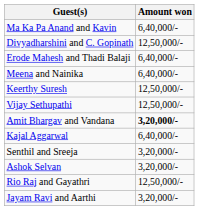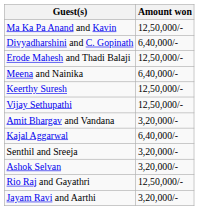 <table class="wikitable">
 <tr>
 <th>Guest(s)</th>
 <th>Amount won</th>
 </tr>
 <tr>
 <td><a href='#'>Ma Ka Pa Anand</a> and <a href='#'>Kavin</a></td>
+<td>12,50,000/-</td>
+</tr>
+<tr>
+<td><a href='#'>Divyadharshini</a> and <a href='#'>C. Gopinath</a></td>
 <td>6,40,000/-</td>
 </tr>
 <tr>
-<td><a href='#'>Divyadharshini</a> and <a href='#'>C. Gopinath</a></td>
+<td><a href='#'>Erode Mahesh</a> and Thadi Balaji</td>
 <td>12,50,000/-</td>
-</tr>
-<tr>
-<td><a href='#'>Erode Mahesh</a> and Thadi Balaji</td>
-<td>6,40,000/-</td>
 </tr>
 <tr>
 <td><a href='#'>Meena</a> and Nainika</td>
 <td>6,40,000/-</td>
 </tr>
 <tr>
 <td><a href='#'>Keerthy Suresh</a></td>
 <td>12,50,000/-</td>
 </tr>
 <tr>
 <td><a href='#'>Vijay Sethupathi</a></td>
 <td>12,50,000/-</td>
 </tr>
 <tr>
 <td><a href='#'>Amit Bhargav</a> and Vandana</td>
-<td><strong>3,20,000/-</strong></td>
+<td>3,20,000/-</td>
 </tr>
 <tr>
 <td><a href='#'>Kajal Aggarwal</a></td>
 <td>6,40,000/-</td>
 </tr>
 <tr>
 <td>Senthil and Sreeja</td>
 <td>3,20,000/-</td>
 </tr>
 <tr>
 <td><a href='#'>Ashok Selvan</a></td>
 <td>3,20,000/-</td>
 </tr>
 <tr>
 <td><a href='#'>Rio Raj</a> and Gayathri</td>
 <td>12,50,000/-</td>
 </tr>
 <tr>
 <td><a href='#'>Jayam Ravi</a> and Aarthi</td>
 <td>3,20,000/-</td>
 </tr>
 </table>
